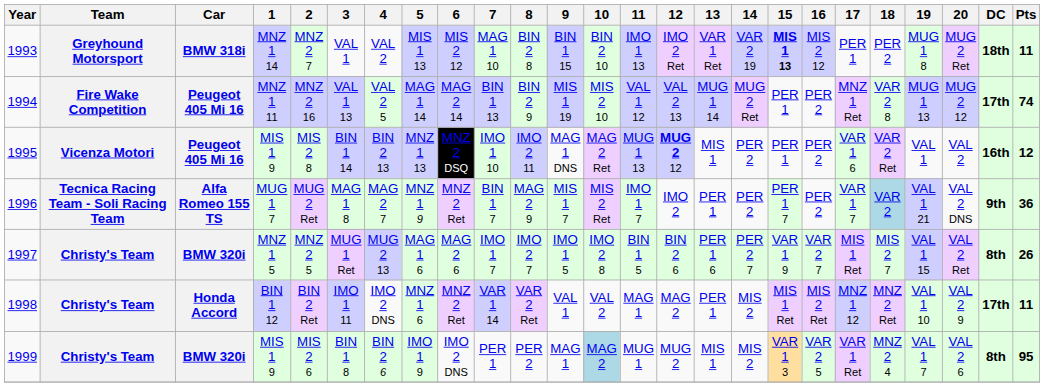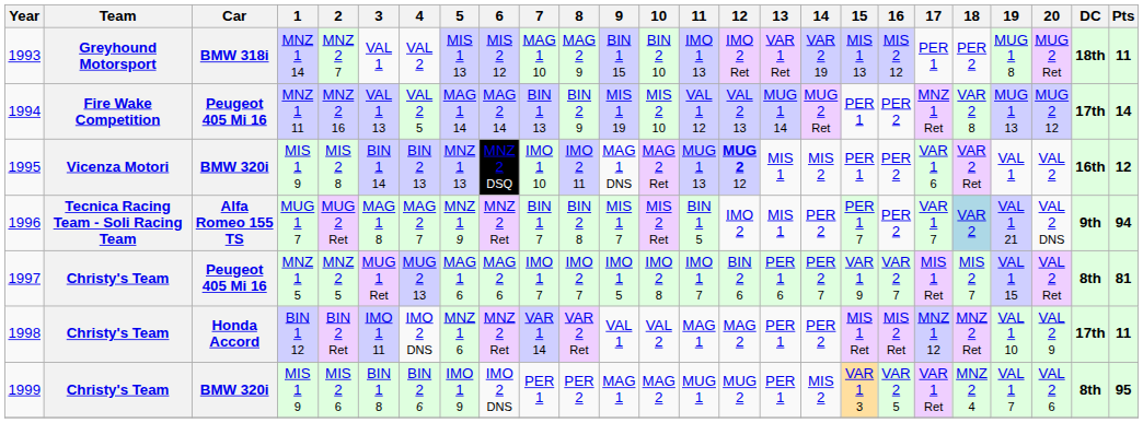 <table class="wikitable" style="text-align:center;">
 <tr>
 <th>Year</th>
 <th>Team</th>
 <th>Car</th>
 <th>1</th>
 <th>2</th>
 <th>3</th>
 <th>4</th>
 <th>5</th>
 <th>6</th>
 <th>7</th>
 <th>8</th>
 <th>9</th>
 <th>10</th>
 <th>11</th>
 <th>12</th>
 <th>13</th>
 <th>14</th>
 <th>15</th>
 <th>16</th>
 <th>17</th>
 <th>18</th>
 <th>19</th>
 <th>20</th>
 <th>DC</th>
 <th>Pts</th>
 </tr>
 <tr>
 <td><a href='#'>1993</a></td>
 <th><a href='#'>Greyhound Motorsport</a></th>
 <th><a href='#'>BMW 318i</a></th>
 <td style="background:#CFCFFF;"><a href='#'>MNZ<br>1</a><br><small>14</small></td>
 <td style="background:#dfffdf;"><a href='#'>MNZ<br>2</a><br><small>7</small></td>
 <td><a href='#'>VAL<br>1</a></td>
 <td><a href='#'>VAL<br>2</a></td>
 <td style="background:#CFCFFF;"><a href='#'>MIS<br>1</a><br><small>13</small></td>
 <td style="background:#CFCFFF;"><a href='#'>MIS<br>2</a><br><small>12</small></td>
 <td style="background:#DFFFDF;"><a href='#'>MAG<br>1</a><br><small>10</small></td>
-<td style="background:#dfffdf;"><a href='#'>BIN<br>2</a><br><small>8</small></td>
+<td style="background:#DFFFDF;"><a href='#'>MAG<br>2</a><br><small>9</small></td>
 <td style="background:#CFCFFF;"><a href='#'>BIN<br>1</a><br><small>15</small></td>
 <td style="background:#DFFFDF;"><a href='#'>BIN<br>2</a><br><small>10</small></td>
 <td style="background:#CFCFFF;"><a href='#'>IMO<br>1</a><br><small>13</small></td>
 <td style="background:#efcfff;"><a href='#'>IMO<br>2</a><br><small>Ret</small></td>
 <td style="background:#efcfff;"><a href='#'>VAR<br>1</a><br><small>Ret</small></td>
 <td style="background:#CFCFFF;"><a href='#'>VAR<br>2</a><br><small>19</small></td>
-<td style="background:#CFCFFF;"><strong><a href='#'>MIS<br>1</a><br><small>13</small></strong></td>
+<td style="background:#CFCFFF;"><a href='#'>MIS<br>1</a><br><small>13</small></td>
 <td style="background:#CFCFFF;"><a href='#'>MIS<br>2</a><br><small>12</small></td>
 <td><a href='#'>PER<br>1</a></td>
 <td><a href='#'>PER<br>2</a></td>
 <td style="background:#DFFFDF;"><a href='#'>MUG<br>1</a><br><small>8</small></td>
 <td style="background:#efcfff;"><a href='#'>MUG<br>2</a><br><small>Ret</small></td>
 <th style="background:#DFFFDF;">18th</th>
 <th style="background:#DFFFDF;">11</th>
 </tr>
 <tr>
 <td><a href='#'>1994</a></td>
 <th><a href='#'>Fire Wake Competition</a></th>
 <th><a href='#'>Peugeot 405 Mi 16</a></th>
 <td style="background:#CFCFFF;"><a href='#'>MNZ<br>1</a><br><small>11</small></td>
 <td style="background:#CFCFFF;"><a href='#'>MNZ<br>2</a><br><small>16</small></td>
 <td style="background:#CFCFFF;"><a href='#'>VAL<br>1</a><br><small>13</small></td>
 <td style="background:#DFFFDF;"><a href='#'>VAL<br>2</a><br><small>5</small></td>
 <td style="background:#CFCFFF;"><a href='#'>MAG<br>1</a><br><small>14</small></td>
 <td style="background:#CFCFFF;"><a href='#'>MAG<br>2</a><br><small>14</small></td>
 <td style="background:#CFCFFF;"><a href='#'>BIN<br>1</a><br><small>13</small></td>
 <td style="background:#DFFFDF;"><a href='#'>BIN<br>2</a><br><small>9</small></td>
 <td style="background:#CFCFFF;"><a href='#'>MIS<br>1</a><br><small>19</small></td>
 <td style="background:#DFFFDF;"><a href='#'>MIS<br>2</a><br><small>10</small></td>
 <td style="background:#CFCFFF;"><a href='#'>VAL<br>1</a><br><small>12</small></td>
 <td style="background:#CFCFFF;"><a href='#'>VAL<br>2</a><br><small>13</small></td>
 <td style="background:#CFCFFF;"><a href='#'>MUG<br>1</a><br><small>14</small></td>
 <td style="background:#EFCFFF;"><a href='#'>MUG<br>2</a><br><small>Ret</small></td>
 <td><a href='#'>PER<br>1</a></td>
 <td><a href='#'>PER<br>2</a></td>
 <td style="background:#efcfff;"><a href='#'>MNZ<br>1</a><br><small>Ret</small></td>
 <td style="background:#DFFFDF;"><a href='#'>VAR<br>2</a><br><small>8</small></td>
 <td style="background:#CFCFFF;"><a href='#'>MUG<br>1</a><br><small>13</small></td>
 <td style="background:#CFCFFF;"><a href='#'>MUG<br>2</a><br><small>12</small></td>
 <th style="background:#DFFFDF;">17th</th>
-<th style="background:#DFFFDF;">74</th>
+<th style="background:#DFFFDF;">14</th>
 </tr>
 <tr>
 <td><a href='#'>1995</a></td>
 <th><a href='#'>Vicenza Motori</a></th>
-<th><a href='#'>Peugeot 405 Mi 16</a></th>
+<th><a href='#'>BMW 320i</a></th>
 <td style="background:#dfffdf;"><a href='#'>MIS<br>1</a><br><small>9</small></td>
 <td style="background:#dfffdf;"><a href='#'>MIS<br>2</a><br><small>8</small></td>
 <td style="background:#CFCFFF;"><a href='#'>BIN<br>1</a><br><small>14</small></td>
 <td style="background:#CFCFFF;"><a href='#'>BIN<br>2</a><br><small>13</small></td>
 <td style="background:#CFCFFF;"><a href='#'>MNZ<br>1</a><br><small>13</small></td>
 <td style="background:black; color:white"><a href='#'><span>MNZ<br>2</span></a><br><small>DSQ</small></td>
 <td style="background:#dfffdf;"><a href='#'>IMO<br>1</a><br><small>10</small></td>
 <td style="background:#CFCFFF;"><a href='#'>IMO<br>2</a><br><small>11</small></td>
 <td><a href='#'>MAG<br>1</a><br><small>DNS</small></td>
 <td style="background:#efcfff;"><a href='#'>MAG<br>2</a><br><small>Ret</small></td>
 <td style="background:#CFCFFF;"><a href='#'>MUG<br>1</a><br><small>13</small></td>
 <td style="background:#CFCFFF;"><strong><a href='#'>MUG<br>2</a></strong><br><small>12</small></td>
 <td><a href='#'>MIS<br>1</a><br></td>
-<td><a href='#'>PER<br>2</a></td>
+<td><a href='#'>MIS<br>2</a><br></td>
 <td><a href='#'>PER<br>1</a><br></td>
 <td><a href='#'>PER<br>2</a><br></td>
 <td style="background:#dfffdf;"><a href='#'>VAR<br>1</a><br><small>6</small></td>
 <td style="background:#efcfff;"><a href='#'>VAR<br>2</a><br><small>Ret</small></td>
 <td><a href='#'>VAL<br>1</a><br></td>
 <td><a href='#'>VAL<br>2</a><br></td>
 <th style="background:#dfffdf;">16th</th>
 <th style="background:#dfffdf;">12</th>
 </tr>
 <tr>
 <td><a href='#'>1996</a></td>
 <th><a href='#'>Tecnica Racing Team - Soli Racing Team</a></th>
 <th><a href='#'>Alfa Romeo 155 TS</a></th>
 <td style="background:#dfffdf;"><a href='#'>MUG<br>1</a><br><small>7</small></td>
 <td style="background:#efcfff;"><a href='#'>MUG<br>2</a><br><small>Ret</small></td>
 <td style="background:#dfffdf;"><a href='#'>MAG<br>1</a><br><small>8</small></td>
 <td style="background:#dfffdf;"><a href='#'>MAG<br>2</a><br><small>7</small></td>
 <td style="background:#dfffdf;"><a href='#'>MNZ<br>1</a><em><br><small>9</small></em></td>
 <td style="background:#efcfff;"><a href='#'>MNZ<br>2</a><br><small>Ret</small></td>
 <td style="background:#dfffdf;"><a href='#'>BIN<br>1</a><br><small>7</small></td>
-<td style="background:#DFFFDF;"><a href='#'>MAG<br>2</a><br><small>9</small></td>
+<td style="background:#dfffdf;"><a href='#'>BIN<br>2</a><br><small>8</small></td>
 <td style="background:#dfffdf;"><a href='#'>MIS<br>1</a><br><small>7</small></td>
 <td style="background:#efcfff;"><a href='#'>MIS<br>2</a><br><small>Ret</small></td>
-<td style="background:#dfffdf;"><a href='#'>IMO<br>1</a><br><small>7</small></td>
+<td style="background:#dfffdf;"><a href='#'>BIN<br>1</a><br><small>5</small></td>
 <td><a href='#'>IMO<br>2</a><br></td>
-<td><a href='#'>PER<br>1</a><br></td>
+<td><a href='#'>MIS<br>1</a></td>
 <td><a href='#'>PER<br>2</a><br></td>
 <td style="background:#dfffdf;"><a href='#'>PER<br>1</a><br><small>7</small></td>
 <td><a href='#'>PER<br>2</a><br></td>
 <td style="background:#dfffdf;"><a href='#'>VAR<br>1</a><br><small>7</small></td>
 <td style="background: lightblue;"><a href='#'>VAR<br>2</a><br></td>
 <td style="background:#CFCFFF;"><a href='#'>VAL<br>1</a><br><small>21</small></td>
 <td><a href='#'>VAL<br>2</a><br><small>DNS</small></td>
 <th style="background:#dfffdf;">9th</th>
-<th style="background:#dfffdf;">36</th>
+<th style="background:#dfffdf;">94</th>
 </tr>
 <tr>
 <td><a href='#'>1997</a></td>
 <th><a href='#'>Christy's Team</a></th>
-<th><a href='#'>BMW 320i</a></th>
+<th><a href='#'>Peugeot 405 Mi 16</a></th>
 <td style="background:#dfffdf;"><a href='#'>MNZ<br>1</a><br><small>5</small></td>
 <td style="background:#dfffdf;"><a href='#'>MNZ<br>2</a><br><small>5</small></td>
 <td style="background:#efcfff;"><a href='#'>MUG<br>1</a><br><small>Ret</small></td>
 <td style="background:#CFCFFF;"><a href='#'>MUG<br>2</a><br><small>13</small></td>
 <td style="background:#dfffdf;"><a href='#'>MAG<br>1</a><br><small>6</small></td>
 <td style="background:#dfffdf;"><a href='#'>MAG<br>2</a><br><small>6</small></td>
 <td style="background:#dfffdf;"><a href='#'>IMO<br>1</a><br><small>7</small></td>
 <td style="background:#dfffdf;"><a href='#'>IMO<br>2</a><br><small>7</small></td>
 <td style="background:#dfffdf;"><a href='#'>IMO<br>1</a><br><small>5</small></td>
 <td style="background:#dfffdf;"><a href='#'>IMO<br>2</a><br><small>8</small></td>
-<td style="background:#dfffdf;"><a href='#'>BIN<br>1</a><br><small>5</small></td>
+<td style="background:#dfffdf;"><a href='#'>IMO<br>1</a><br><small>7</small></td>
 <td style="background:#dfffdf;"><a href='#'>BIN<br>2</a><br><small>6</small></td>
 <td style="background:#dfffdf;"><a href='#'>PER<br>1</a><br><small>6</small></td>
 <td style="background:#dfffdf;"><a href='#'>PER<br>2</a><br><small>7</small></td>
 <td style="background:#dfffdf;"><a href='#'>VAR<br>1</a><br><small>9</small></td>
 <td style="background:#dfffdf;"><a href='#'>VAR<br>2</a><br><small>7</small></td>
 <td style="background:#efcfff;"><a href='#'>MIS<br>1</a><br><small>Ret</small></td>
 <td style="background:#dfffdf;"><a href='#'>MIS<br>2</a><br><small>7</small></td>
 <td style="background:#CFCFFF;"><a href='#'>VAL<br>1</a><br><small>15</small></td>
 <td style="background:#efcfff;"><a href='#'>VAL<br>2</a><br><small>Ret</small></td>
 <th style="background:#dfffdf;">8th</th>
-<th style="background:#dfffdf;">26</th>
+<th style="background:#dfffdf;">81</th>
 </tr>
 <tr>
 <td><a href='#'>1998</a></td>
 <th><a href='#'>Christy's Team</a></th>
 <th><a href='#'>Honda Accord</a></th>
 <td style="background:#CFCFFF;"><a href='#'>BIN<br>1</a><br><small>12</small></td>
 <td style="background:#efcfff;"><a href='#'>BIN<br>2</a><br><small>Ret</small></td>
 <td style="background:#CFCFFF;"><a href='#'>IMO<br>1</a><br><small>11</small></td>
 <td><a href='#'>IMO<br>2</a><br><small>DNS</small></td>
 <td style="background:#dfffdf;"><a href='#'>MNZ<br>1</a><br><small>6</small></td>
 <td style="background:#efcfff;"><a href='#'>MNZ<br>2</a><br><small>Ret</small></td>
 <td style="background:#CFCFFF;"><a href='#'>VAR<br>1</a><br><small>14</small></td>
 <td style="background:#efcfff;"><a href='#'>VAR<br>2</a><br><small>Ret</small></td>
 <td><a href='#'>VAL<br>1</a></td>
 <td><a href='#'>VAL<br>2</a></td>
 <td><a href='#'>MAG<br>1</a></td>
 <td><a href='#'>MAG<br>2</a></td>
 <td><a href='#'>PER<br>1</a></td>
-<td><a href='#'>MIS<br>2</a><br></td>
+<td><a href='#'>PER<br>2</a></td>
 <td style="background:#efcfff;"><a href='#'>MIS<br>1</a><br><small>Ret</small></td>
 <td style="background:#efcfff;"><a href='#'>MIS<br>2</a><br><small>Ret</small></td>
 <td style="background:#CFCFFF;"><a href='#'>MNZ<br>1</a><br><small>12</small></td>
 <td style="background:#efcfff;"><a href='#'>MNZ<br>2</a><br><small>Ret</small></td>
 <td style="background:#dfffdf;"><a href='#'>VAL<br>1</a><br><small>10</small></td>
 <td style="background:#dfffdf;"><a href='#'>VAL<br>2</a><br><small>9</small></td>
 <th style="background:#dfffdf;">17th</th>
 <th style="background:#dfffdf;">11</th>
 </tr>
 <tr>
 <td><a href='#'>1999</a></td>
 <th><a href='#'>Christy's Team</a></th>
 <th><a href='#'>BMW 320i</a></th>
 <td style="background:#dfffdf;"><a href='#'>MIS<br>1</a><br><small>9</small></td>
 <td style="background:#dfffdf;"><a href='#'>MIS<br>2</a><br><small>6</small></td>
 <td style="background:#dfffdf;"><a href='#'>BIN<br>1</a><br><small>8</small></td>
 <td style="background:#dfffdf;"><a href='#'>BIN<br>2</a><em><br><small>6</small></em></td>
 <td style="background:#dfffdf;"><a href='#'>IMO<br>1</a><br><small>9</small></td>
 <td><a href='#'>IMO<br>2</a><br><small>DNS</small></td>
 <td><a href='#'>PER<br>1</a><br></td>
 <td><a href='#'>PER<br>2</a><br></td>
 <td><a href='#'>MAG<br>1</a></td>
-<td style="background: lightblue;"><a href='#'>MAG<br>2</a></td>
+<td><a href='#'>MAG<br>2</a></td>
 <td><a href='#'>MUG<br>1</a></td>
 <td><a href='#'>MUG<br>2</a></td>
-<td><a href='#'>MIS<br>1</a></td>
+<td><a href='#'>PER<br>1</a><br></td>
 <td><a href='#'>MIS<br>2</a></td>
 <td style="background:#ffdf9f;"><a href='#'>VAR<br>1</a><br><small>3</small></td>
 <td style="background:#dfffdf;"><a href='#'>VAR<br>2</a><br><small>5</small></td>
 <td style="background:#EFCFFF;"><a href='#'>VAR<br>1</a><br><small>Ret</small></td>
 <td style="background:#dfffdf;"><a href='#'>MNZ<br>2</a><br><small>4</small></td>
 <td style="background:#dfffdf;"><a href='#'>VAL<br>1</a><br><small>7</small></td>
 <td style="background:#dfffdf;"><a href='#'>VAL<br>2</a><br><small>6</small></td>
 <th style="background:#dfffdf;">8th</th>
 <th style="background:#dfffdf;">95</th>
 </tr>
 <tr>
 </tr>
 </table>
